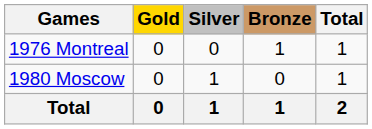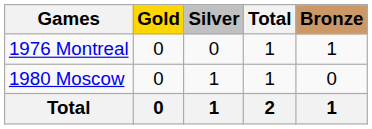 <table class="wikitable sortable" style="text-align:center">
 <tr>
 <th>Games</th>
 <th style="background-color:gold;">Gold</th>
 <th style="background-color:silver;">Silver</th>
+<th>Total</th>
 <th style="background-color:#c96;">Bronze</th>
-<th>Total</th>
 </tr>
 <tr>
 <td align=left> <a href='#'>1976 Montreal</a></td>
 <td>0</td>
 <td>0</td>
 <td>1</td>
 <td>1</td>
 </tr>
 <tr>
 <td align=left> <a href='#'>1980 Moscow</a></td>
 <td>0</td>
 <td>1</td>
+<td>1</td>
 <td>0</td>
-<td>1</td>
 </tr>
 <tr>
 <th>Total</th>
 <th>0</th>
 <th>1</th>
+<th>2</th>
 <th>1</th>
-<th>2</th>
 </tr>
 </table>
